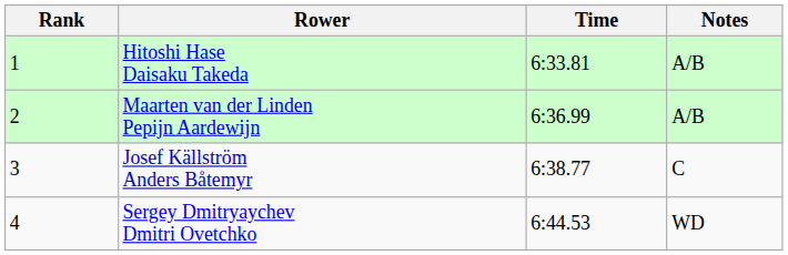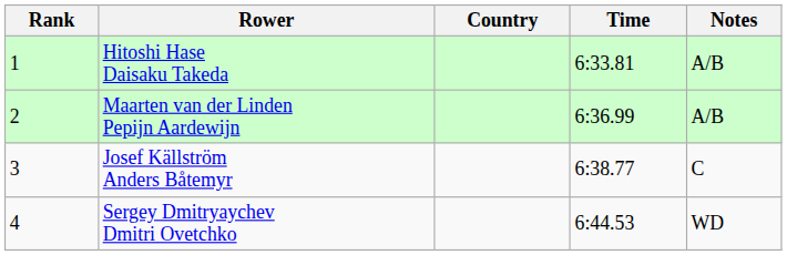 <table class="wikitable sortable" width=50%>
 <tr>
 <th>Rank</th>
 <th>Rower</th>
+<th>Country</th>
 <th>Time</th>
 <th>Notes</th>
 </tr>
 <tr bgcolor=ccffcc>
 <td>1</td>
 <td><a href='#'>Hitoshi Hase</a> <br> <a href='#'>Daisaku Takeda</a></td>
+<td></td>
 <td>6:33.81</td>
 <td>A/B</td>
 </tr>
 <tr bgcolor=ccffcc>
 <td>2</td>
 <td><a href='#'>Maarten van der Linden</a> <br><a href='#'>Pepijn Aardewijn</a></td>
+<td></td>
 <td>6:36.99</td>
 <td>A/B</td>
 </tr>
 <tr>
 <td>3</td>
 <td><a href='#'>Josef Källström</a> <br> <a href='#'>Anders Båtemyr</a></td>
+<td></td>
 <td>6:38.77</td>
 <td>C</td>
 </tr>
 <tr>
 <td>4</td>
 <td><a href='#'>Sergey Dmitryaychev</a> <br> <a href='#'>Dmitri Ovetchko</a></td>
+<td></td>
 <td>6:44.53</td>
 <td>WD</td>
 </tr>
 </table>
